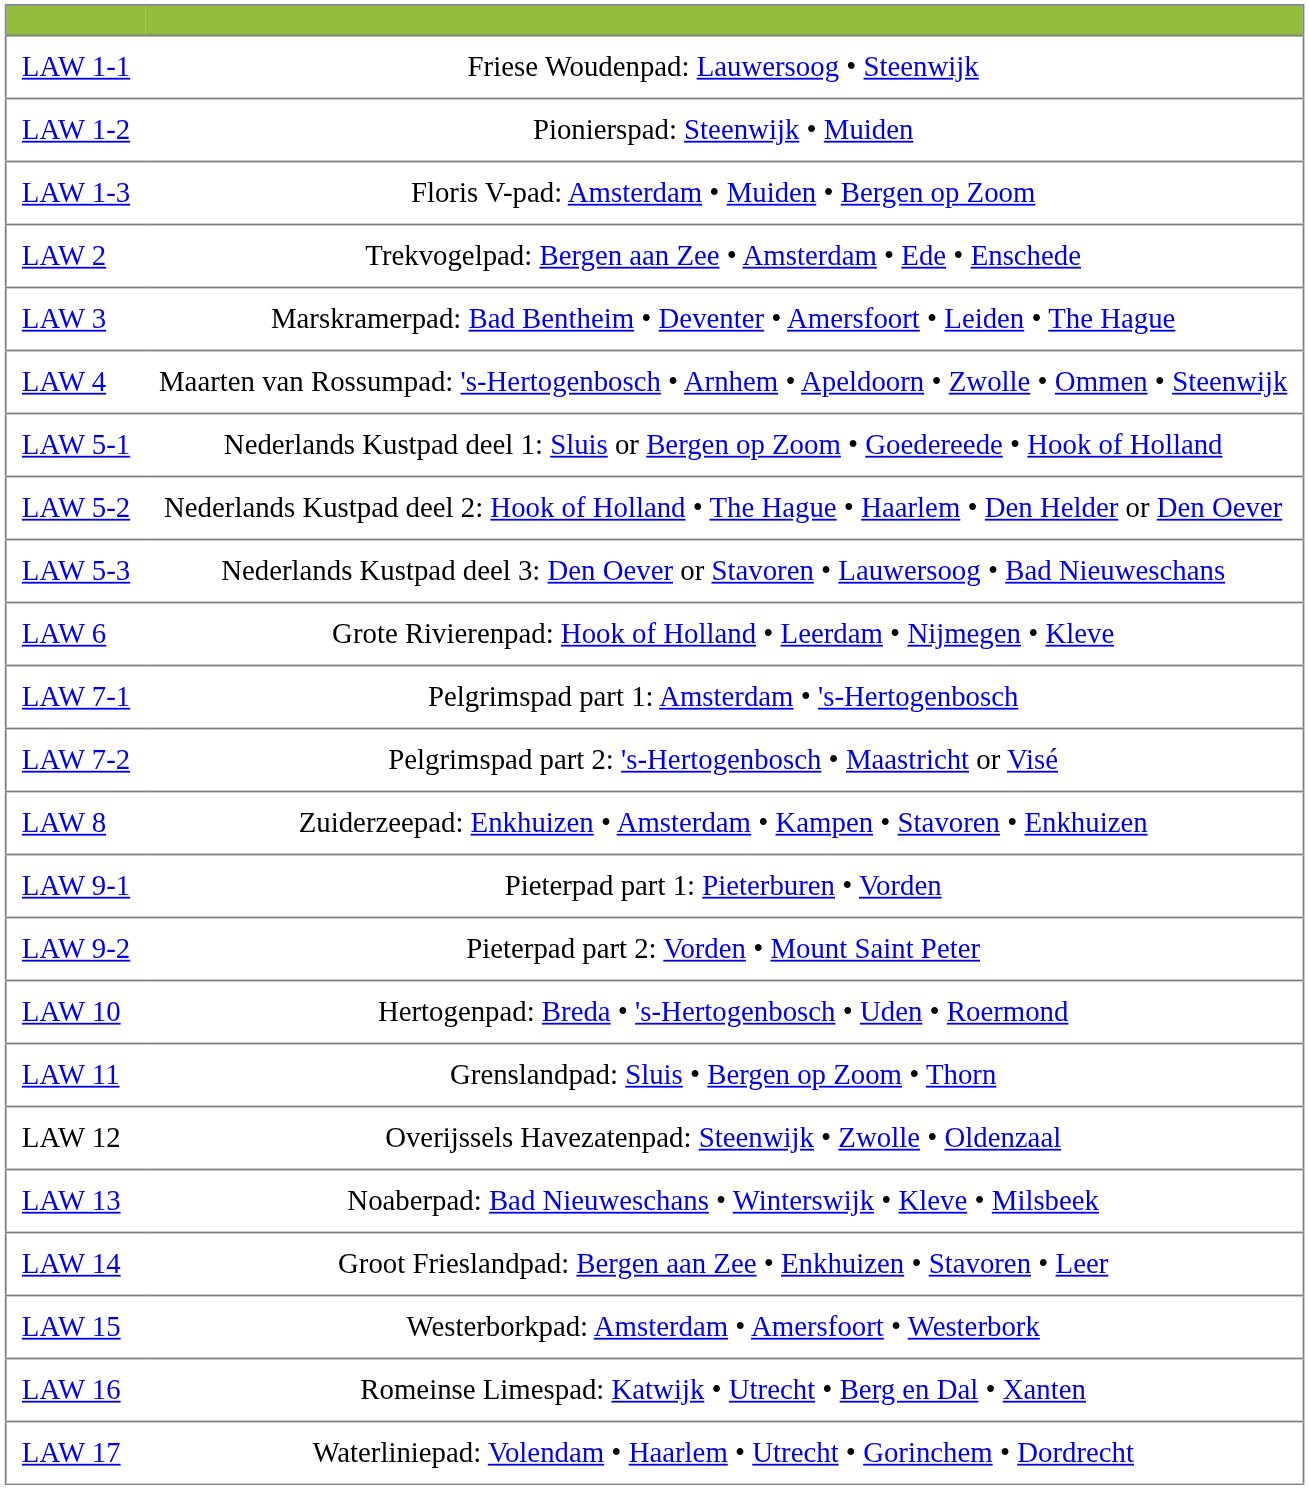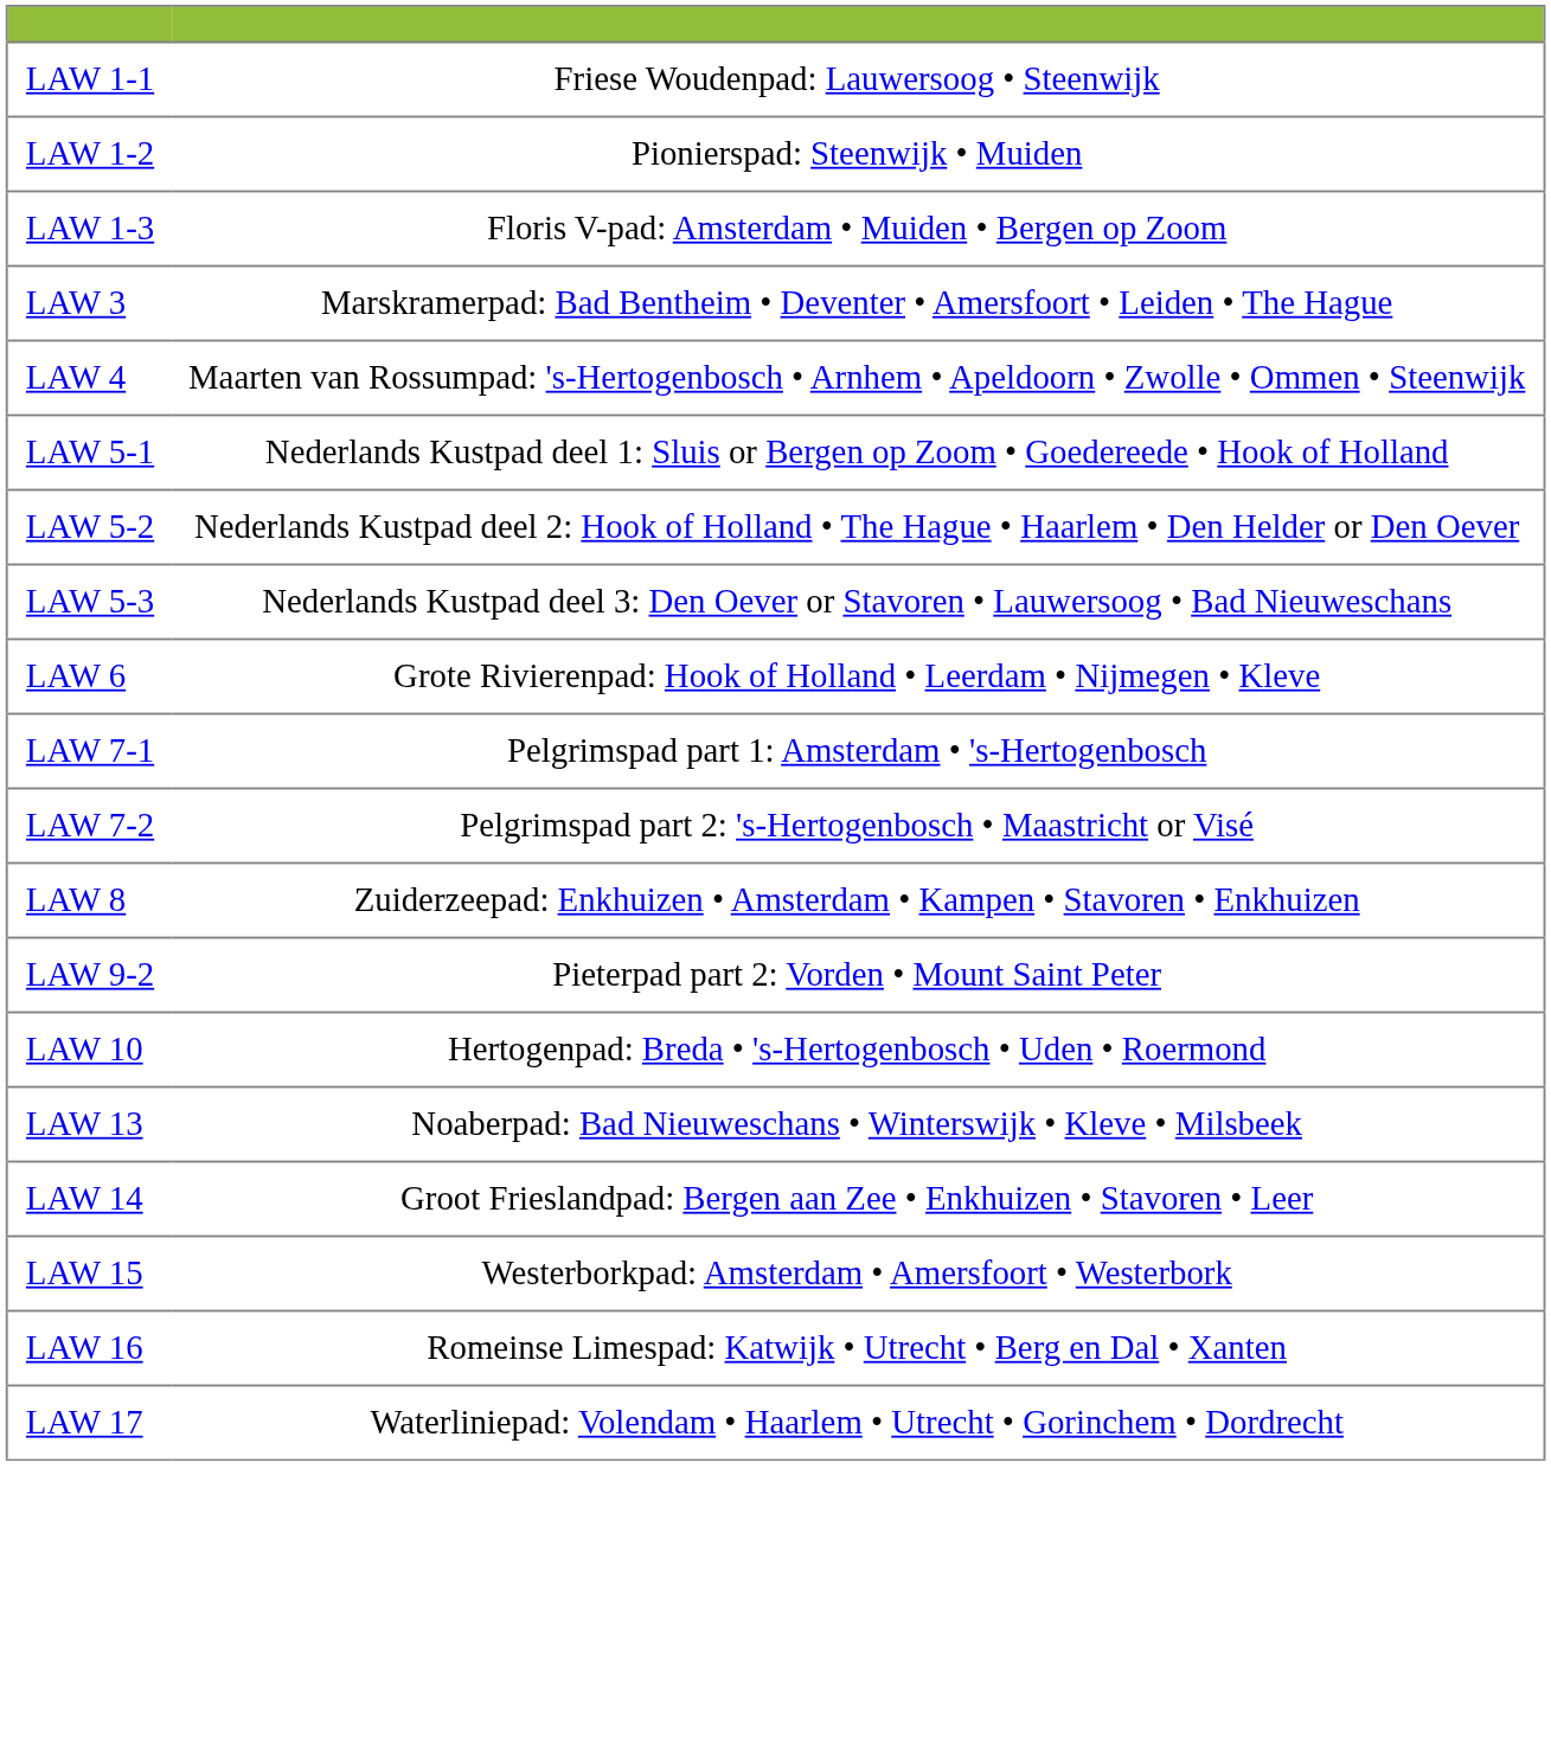 <table align="center" cellpadding="8" cellspacing="3" style="border-collapse:collapse;" style="background-color:#F5FAEC" frame="box" rules="rows" rules="columns">
 <tr bgcolor="#92BD3B">
 <th><strong></strong></th>
 <th><strong></strong></th>
 </tr>
 <tr>
 <td><a href='#'>LAW 1-1</a></td>
 <td align="center">Friese Woudenpad: <a href='#'>Lauwersoog</a> • <a href='#'>Steenwijk</a></td>
 </tr>
 <tr>
 <td><a href='#'>LAW 1-2</a></td>
 <td align="center">Pionierspad: <a href='#'>Steenwijk</a> • <a href='#'>Muiden</a></td>
 </tr>
 <tr>
 <td><a href='#'>LAW 1-3</a></td>
 <td align="center">Floris V-pad: <a href='#'>Amsterdam</a> • <a href='#'>Muiden</a> • <a href='#'>Bergen op Zoom</a></td>
-</tr>
-<tr>
-<td><a href='#'>LAW 2</a></td>
-<td align="center">Trekvogelpad: <a href='#'>Bergen aan Zee</a> • <a href='#'>Amsterdam</a> • <a href='#'>Ede</a> • <a href='#'>Enschede</a></td>
 </tr>
 <tr>
 <td><a href='#'>LAW 3</a></td>
 <td align="center">Marskramerpad: <a href='#'>Bad Bentheim</a> • <a href='#'>Deventer</a> • <a href='#'>Amersfoort</a> • <a href='#'>Leiden</a> • <a href='#'>The Hague</a></td>
 </tr>
 <tr>
 <td><a href='#'>LAW 4</a></td>
 <td align="center">Maarten van Rossumpad: <a href='#'>'s-Hertogenbosch</a> • <a href='#'>Arnhem</a> • <a href='#'>Apeldoorn</a> • <a href='#'>Zwolle</a> • <a href='#'>Ommen</a> • <a href='#'>Steenwijk</a></td>
 </tr>
 <tr>
 <td><a href='#'>LAW 5-1</a></td>
 <td align="center">Nederlands Kustpad deel 1: <a href='#'>Sluis</a> or <a href='#'>Bergen op Zoom</a> • <a href='#'>Goedereede</a> • <a href='#'>Hook of Holland</a></td>
 </tr>
 <tr>
 <td><a href='#'>LAW 5-2</a></td>
 <td align="center">Nederlands Kustpad deel 2: <a href='#'>Hook of Holland</a> • <a href='#'>The Hague</a> • <a href='#'>Haarlem</a> • <a href='#'>Den Helder</a> or <a href='#'>Den Oever</a></td>
 </tr>
 <tr>
 <td><a href='#'>LAW 5-3</a></td>
 <td align="center">Nederlands Kustpad deel 3: <a href='#'>Den Oever</a> or <a href='#'>Stavoren</a> • <a href='#'>Lauwersoog</a> • <a href='#'>Bad Nieuweschans</a></td>
 </tr>
 <tr>
 <td><a href='#'>LAW 6</a></td>
 <td align="center">Grote Rivierenpad: <a href='#'>Hook of Holland</a> • <a href='#'>Leerdam</a> • <a href='#'>Nijmegen</a> • <a href='#'>Kleve</a></td>
 </tr>
 <tr>
 <td><a href='#'>LAW 7-1</a></td>
 <td align="center">Pelgrimspad part 1: <a href='#'>Amsterdam</a> • <a href='#'>'s-Hertogenbosch</a></td>
 </tr>
 <tr>
 <td><a href='#'>LAW 7-2</a></td>
 <td align="center">Pelgrimspad part 2: <a href='#'>'s-Hertogenbosch</a> • <a href='#'>Maastricht</a> or <a href='#'>Visé</a></td>
 </tr>
 <tr>
 <td><a href='#'>LAW 8</a></td>
 <td align="center">Zuiderzeepad: <a href='#'>Enkhuizen</a> • <a href='#'>Amsterdam</a> • <a href='#'>Kampen</a> • <a href='#'>Stavoren</a> • <a href='#'>Enkhuizen</a></td>
 </tr>
 <tr>
-<td><a href='#'>LAW 9-1</a></td>
-<td align="center">Pieterpad part 1: <a href='#'>Pieterburen</a> • <a href='#'>Vorden</a></td>
-</tr>
-<tr>
 <td><a href='#'>LAW 9-2</a></td>
 <td align="center">Pieterpad part 2: <a href='#'>Vorden</a> • <a href='#'>Mount Saint Peter</a></td>
 </tr>
 <tr>
 <td><a href='#'>LAW 10</a></td>
 <td align="center">Hertogenpad: <a href='#'>Breda</a> • <a href='#'>'s-Hertogenbosch</a> • <a href='#'>Uden</a> • <a href='#'>Roermond</a></td>
-</tr>
-<tr>
-<td><a href='#'>LAW 11</a></td>
-<td align="center">Grenslandpad: <a href='#'>Sluis</a> • <a href='#'>Bergen op Zoom</a> • <a href='#'>Thorn</a></td>
-</tr>
-<tr>
-<td>LAW 12</td>
-<td align="center">Overijssels Havezatenpad: <a href='#'>Steenwijk</a> • <a href='#'>Zwolle</a> • <a href='#'>Oldenzaal</a></td>
 </tr>
 <tr>
 <td><a href='#'>LAW 13</a></td>
 <td align="center">Noaberpad: <a href='#'>Bad Nieuweschans</a> • <a href='#'>Winterswijk</a> • <a href='#'>Kleve</a> • <a href='#'>Milsbeek</a></td>
 </tr>
 <tr>
 <td><a href='#'>LAW 14</a></td>
 <td align="center">Groot Frieslandpad: <a href='#'>Bergen aan Zee</a> • <a href='#'>Enkhuizen</a> • <a href='#'>Stavoren</a> • <a href='#'>Leer</a></td>
 </tr>
 <tr>
 <td><a href='#'>LAW 15</a></td>
 <td align="center">Westerborkpad: <a href='#'>Amsterdam</a> • <a href='#'>Amersfoort</a> • <a href='#'>Westerbork</a></td>
 </tr>
 <tr>
 <td><a href='#'>LAW 16</a></td>
 <td align="center">Romeinse Limespad: <a href='#'>Katwijk</a> • <a href='#'>Utrecht</a> • <a href='#'>Berg en Dal</a> • <a href='#'>Xanten</a></td>
 </tr>
 <tr>
 <td><a href='#'>LAW 17</a></td>
 <td align="center">Waterliniepad: <a href='#'>Volendam</a> • <a href='#'>Haarlem</a> • <a href='#'>Utrecht</a> • <a href='#'>Gorinchem</a> • <a href='#'>Dordrecht</a></td>
 </tr>
 </table>
